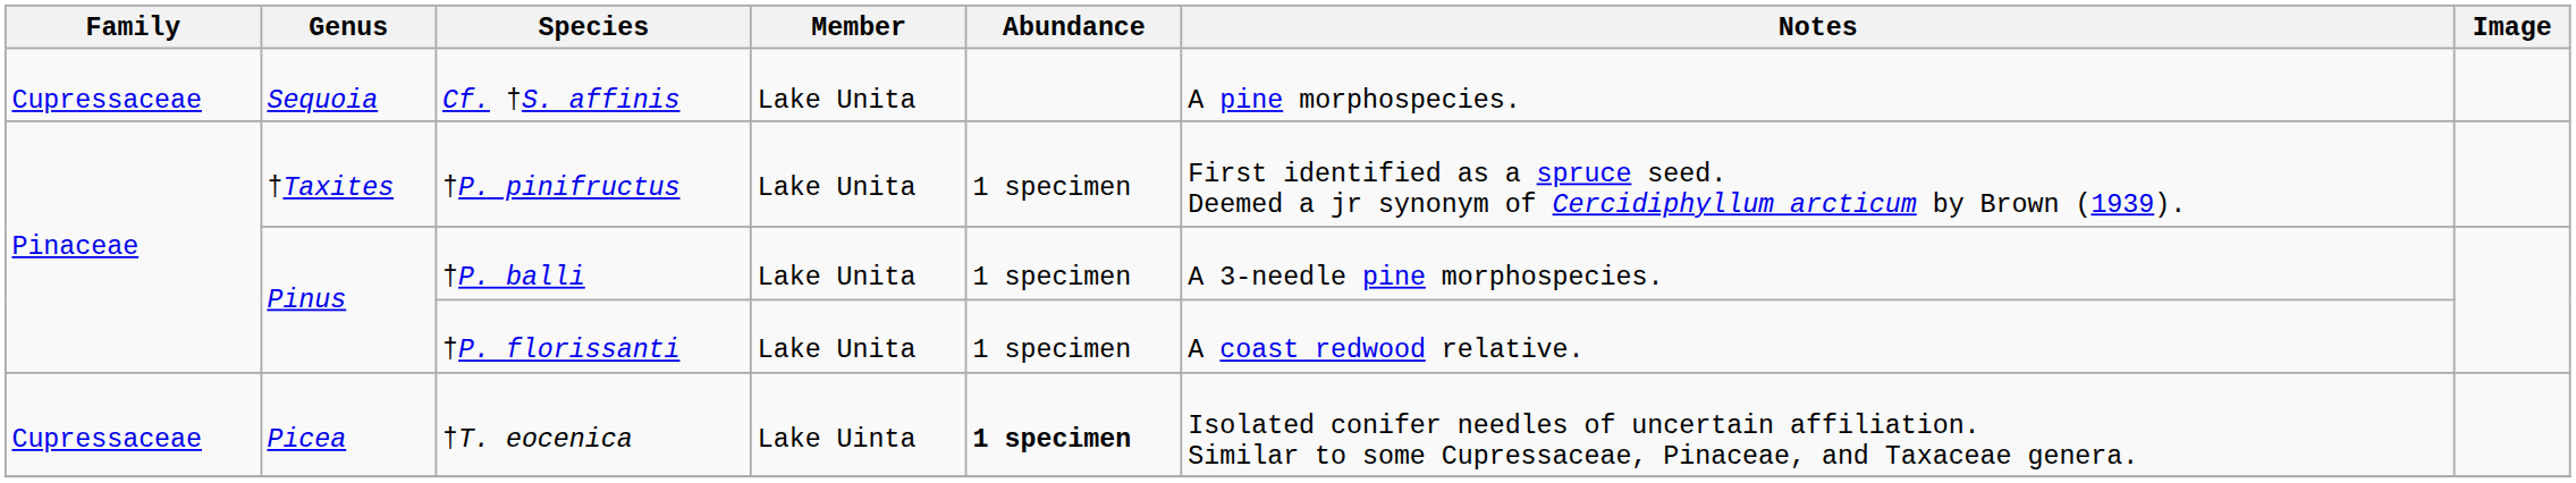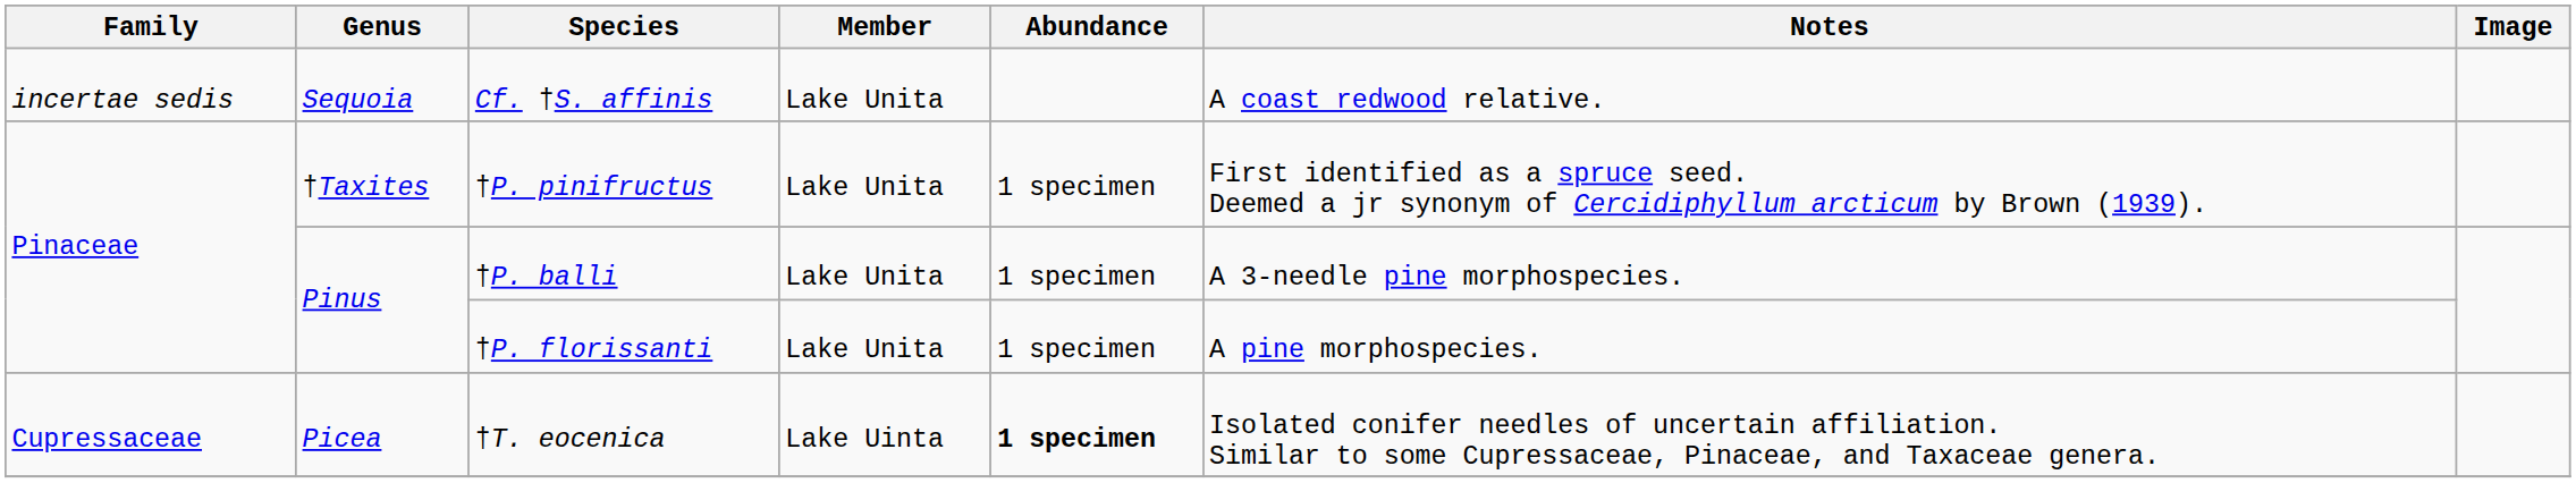 <table class="wikitable" style="margin:auto;width:100%;">
 <tr>
 <th>Family</th>
 <th>Genus</th>
 <th>Species</th>
 <th>Member</th>
 <th>Abundance</th>
 <th>Notes</th>
 <th>Image</th>
 </tr>
 <tr>
-<td><br><a href='#'>Cupressaceae</a></td>
+<td><br><em>incertae sedis</em></td>
 <td><br><em><a href='#'>Sequoia</a></em></td>
 <td><br><em><a href='#'>Cf.</a></em> †<em><a href='#'>S. affinis</a></em> </td>
 <td><br>Lake Unita</td>
 <td></td>
-<td><br>A <a href='#'>pine</a> morphospecies.</td>
+<td><br>A <a href='#'>coast redwood</a> relative.</td>
 <td></td>
 </tr>
 <tr>
 <td Rowspan=3><a href='#'>Pinaceae</a></td>
 <td><br>†<em><a href='#'>Taxites</a></em></td>
 <td><br>†<em><a href='#'>P. pinifructus</a></em> </td>
 <td><br>Lake Unita</td>
 <td><br>1 specimen</td>
 <td><br>First identified as a <a href='#'>spruce</a> seed.<br>Deemed a jr synonym of <em><a href='#'>Cercidiphyllum arcticum</a></em> by Brown (<a href='#'>1939</a>).</td>
 <td></td>
 </tr>
 <tr>
 <td rowspan=2><em><a href='#'>Pinus</a></em></td>
 <td><br>†<em><a href='#'>P. balli</a></em> </td>
 <td><br>Lake Unita</td>
 <td><br>1 specimen</td>
 <td><br>A 3-needle <a href='#'>pine</a> morphospecies.</td>
 </tr>
 <tr>
 <td><br>†<em><a href='#'>P. florissanti</a></em> </td>
 <td><br>Lake Unita</td>
 <td><br>1 specimen</td>
-<td><br>A <a href='#'>coast redwood</a> relative.</td>
+<td><br>A <a href='#'>pine</a> morphospecies.</td>
 </tr>
 <tr>
 <td><br><a href='#'>Cupressaceae</a></td>
 <td><br><em><a href='#'>Picea</a></em></td>
 <td><br>†<em>T. eocenica</em> </td>
 <td><br>Lake Uinta</td>
 <td><strong><br>1 specimen</strong></td>
 <td><br>Isolated conifer needles of uncertain affiliation.<br>Similar to some Cupressaceae, Pinaceae, and Taxaceae genera.</td>
 <td></td>
 </tr>
 <tr>
 </tr>
 </table>
